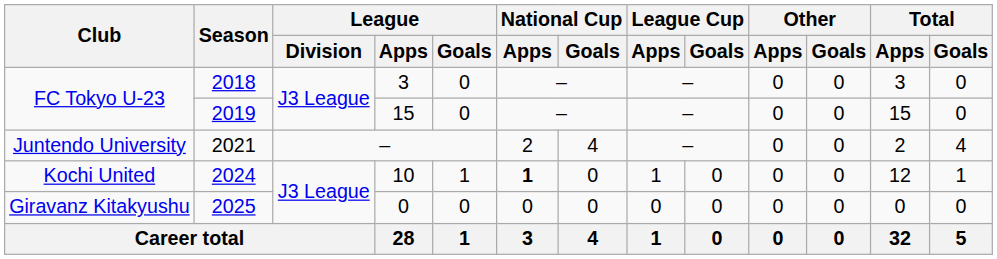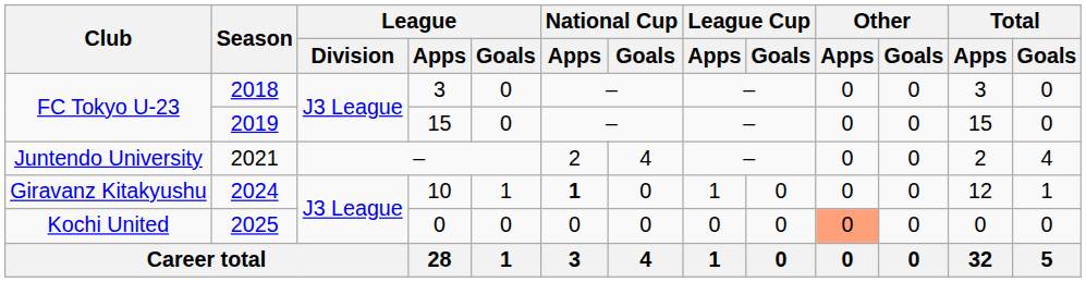 <table class="wikitable" style="text-align: center">
 <tr>
 <th rowspan="2">Club</th>
 <th rowspan="2">Season</th>
 <th colspan="3">League</th>
 <th colspan="2">National Cup</th>
 <th colspan="2">League Cup</th>
 <th colspan="2">Other</th>
 <th colspan="2">Total</th>
 </tr>
 <tr>
 <th>Division</th>
 <th>Apps</th>
 <th>Goals</th>
 <th>Apps</th>
 <th>Goals</th>
 <th>Apps</th>
 <th>Goals</th>
 <th>Apps</th>
 <th>Goals</th>
 <th>Apps</th>
 <th>Goals</th>
 </tr>
 <tr>
 <td rowspan="2"><a href='#'>FC Tokyo U-23</a></td>
 <td><a href='#'>2018</a></td>
 <td rowspan="2"><a href='#'>J3 League</a></td>
 <td>3</td>
 <td>0</td>
 <td colspan="2">–</td>
 <td colspan="2">–</td>
 <td>0</td>
 <td>0</td>
 <td>3</td>
 <td>0</td>
 </tr>
 <tr>
 <td><a href='#'>2019</a></td>
 <td>15</td>
 <td>0</td>
 <td colspan="2">–</td>
 <td colspan="2">–</td>
 <td>0</td>
 <td>0</td>
 <td>15</td>
 <td>0</td>
 </tr>
 <tr>
 <td><a href='#'>Juntendo University</a></td>
 <td>2021</td>
 <td colspan="3">–</td>
 <td>2</td>
 <td>4</td>
 <td colspan="2">–</td>
 <td>0</td>
 <td>0</td>
 <td>2</td>
 <td>4</td>
 </tr>
 <tr>
-<td><a href='#'>Kochi United</a></td>
+<td><a href='#'>Giravanz Kitakyushu</a></td>
 <td><a href='#'>2024</a></td>
 <td rowspan="2"><a href='#'>J3 League</a></td>
 <td>10</td>
 <td>1</td>
 <td><strong>1</strong></td>
 <td>0</td>
 <td>1</td>
 <td>0</td>
 <td>0</td>
 <td>0</td>
 <td>12</td>
 <td>1</td>
 </tr>
 <tr>
-<td><a href='#'>Giravanz Kitakyushu</a></td>
+<td><a href='#'>Kochi United</a></td>
 <td><a href='#'>2025</a></td>
 <td>0</td>
 <td>0</td>
 <td>0</td>
 <td>0</td>
 <td>0</td>
 <td>0</td>
-<td>0</td>
+<td style="background: lightsalmon;">0</td>
 <td>0</td>
 <td>0</td>
 <td>0</td>
 </tr>
 <tr>
 <th colspan=3>Career total</th>
 <th>28</th>
 <th>1</th>
 <th>3</th>
 <th>4</th>
 <th>1</th>
 <th>0</th>
 <th>0</th>
 <th>0</th>
 <th>32</th>
 <th>5</th>
 </tr>
 </table>
